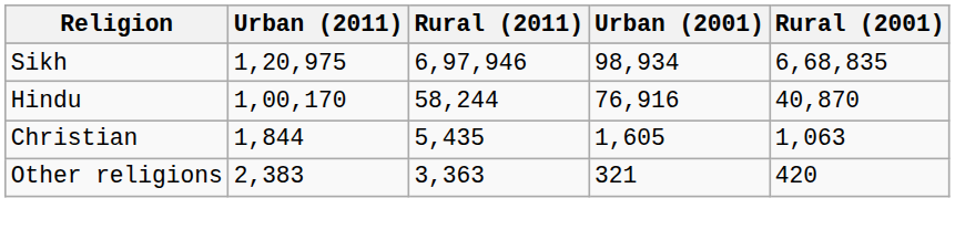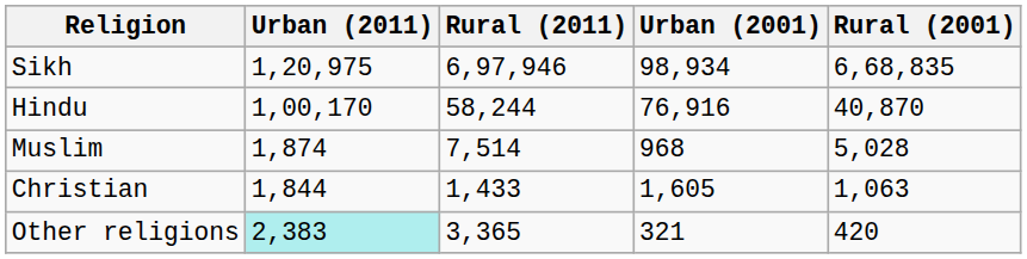 <table class="wikitable sort">
 <tr>
 <th>Religion</th>
 <th>Urban (2011)</th>
 <th>Rural (2011)</th>
 <th>Urban (2001)</th>
 <th>Rural (2001)</th>
 </tr>
 <tr>
 <td>Sikh</td>
 <td>1,20,975</td>
 <td>6,97,946</td>
 <td>98,934</td>
 <td>6,68,835</td>
 </tr>
 <tr>
 <td>Hindu</td>
 <td>1,00,170</td>
 <td>58,244</td>
 <td>76,916</td>
 <td>40,870</td>
 </tr>
 <tr>
+<td>Muslim</td>
+<td>1,874</td>
+<td>7,514</td>
+<td>968</td>
+<td>5,028</td>
+</tr>
+<tr>
 <td>Christian</td>
 <td>1,844</td>
-<td>5,435</td>
+<td>1,433</td>
 <td>1,605</td>
 <td>1,063</td>
 </tr>
 <tr>
 <td>Other religions</td>
-<td>2,383</td>
-<td>3,363</td>
+<td style="background: paleturquoise;">2,383</td>
+<td>3,365</td>
 <td>321</td>
 <td>420</td>
 </tr>
 </table>
